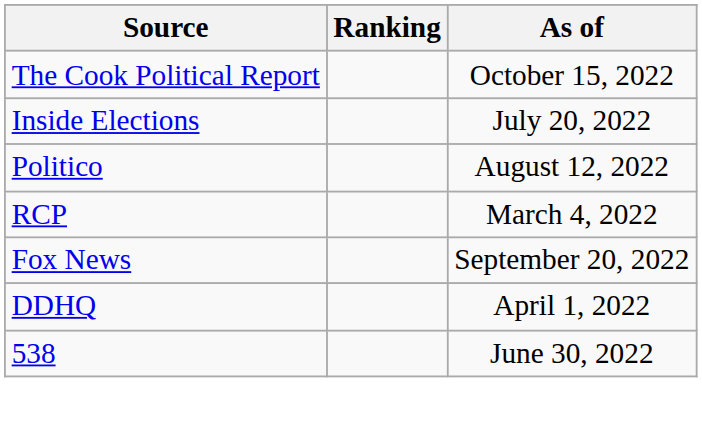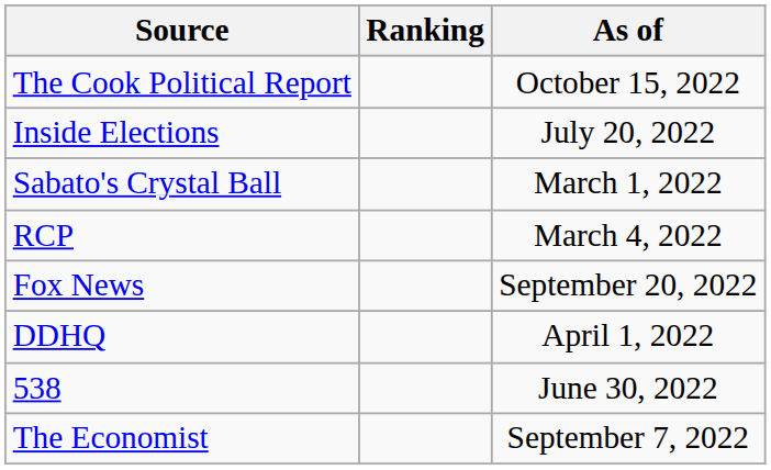 <table class="wikitable" style="text-align:center">
 <tr>
 <th>Source</th>
 <th>Ranking</th>
 <th>As of</th>
 </tr>
 <tr>
 <td align=left><a href='#'>The Cook Political Report</a></td>
 <td></td>
 <td>October 15, 2022</td>
 </tr>
 <tr>
 <td align=left><a href='#'>Inside Elections</a></td>
 <td></td>
 <td>July 20, 2022</td>
 </tr>
 <tr>
-<td align="left"><a href='#'>Politico</a></td>
+<td align=left><a href='#'>Sabato's Crystal Ball</a></td>
 <td></td>
-<td>August 12, 2022</td>
+<td>March 1, 2022</td>
 </tr>
 <tr>
 <td align="left"><a href='#'>RCP</a></td>
 <td></td>
 <td>March 4, 2022</td>
 </tr>
 <tr>
 <td align=left><a href='#'>Fox News</a></td>
 <td></td>
 <td>September 20, 2022</td>
 </tr>
 <tr>
 <td align="left"><a href='#'>DDHQ</a></td>
 <td></td>
 <td>April 1, 2022</td>
 </tr>
 <tr>
 <td align="left"><a href='#'>538</a></td>
 <td></td>
 <td>June 30, 2022</td>
 </tr>
+<tr>
+<td align="left"><a href='#'>The Economist</a></td>
+<td></td>
+<td>September 7, 2022</td>
+</tr>
 </table>
